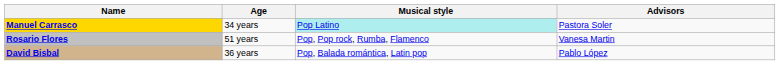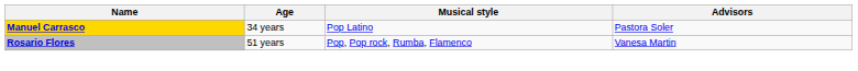 <table class="wikitable" style="font-size:90%; width:100%">
 <tr>
 <th width="15%">Name</th>
 <th width="05%">Age</th>
 <th width="18%">Musical style</th>
 <th width="15%">Advisors</th>
 </tr>
 <tr>
 <td style="background:gold"><strong><a href='#'>Manuel Carrasco</a></strong></td>
 <td>34 years</td>
-<td style="background: paleturquoise;"><a href='#'>Pop Latino</a></td>
+<td><a href='#'>Pop Latino</a></td>
 <td><a href='#'>Pastora Soler</a></td>
 </tr>
 <tr>
 <td style="background:silver"><strong><a href='#'>Rosario Flores</a></strong></td>
 <td>51 years</td>
 <td><a href='#'>Pop</a>, <a href='#'>Pop rock</a>, <a href='#'>Rumba</a>, <a href='#'>Flamenco</a></td>
 <td><a href='#'>Vanesa Martin</a></td>
 </tr>
-<tr>
-<td style="background:tan"><strong><a href='#'>David Bisbal</a></strong></td>
-<td>36 years</td>
-<td><a href='#'>Pop</a>, <a href='#'>Balada romántica</a>, <a href='#'>Latin pop</a></td>
-<td><a href='#'>Pablo López</a></td>
-</tr>
 </table>
